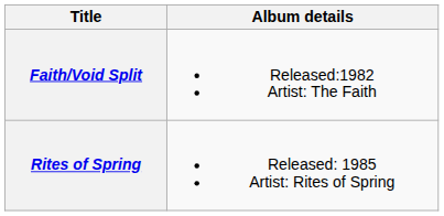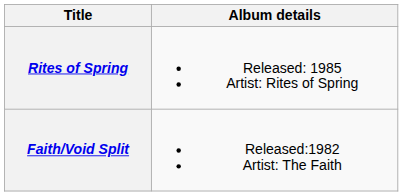 <table class="wikitable plainrowheaders" style="text-align:center;">
 <tr>
 <th scope="col" style="width:10em;">Title</th>
 <th scope="col" style="width:17em;">Album details</th>
 </tr>
 <tr>
+<th scope="row"><em><a href='#'>Rites of Spring</a></em></th>
+<td><br><ul><li>Released: 1985</li><li>Artist: Rites of Spring</li></ul></td>
+</tr>
+<tr>
 <th scope="row"><em><a href='#'>Faith/Void Split</a></em></th>
 <td><br><ul><li>Released:1982</li><li>Artist: The Faith</li></ul></td>
 </tr>
-<tr>
-<th scope="row"><em><a href='#'>Rites of Spring</a></em></th>
-<td><br><ul><li>Released: 1985</li><li>Artist: Rites of Spring</li></ul></td>
-</tr>
 </table>
